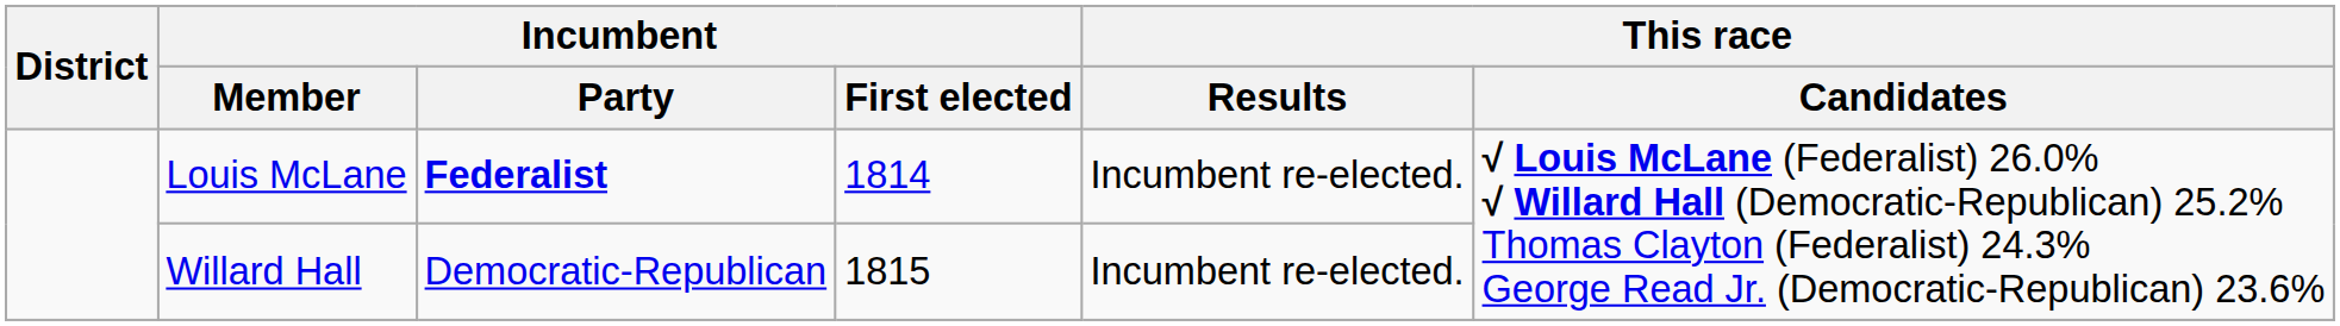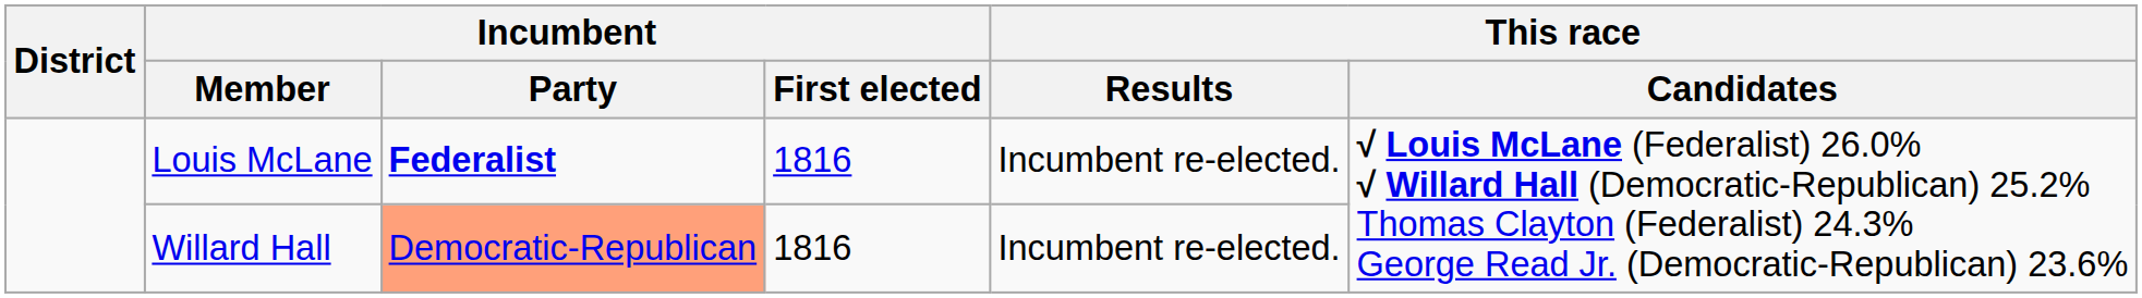 <table class=wikitable>
 <tr>
 <th rowspan=2>District</th>
 <th colspan=3>Incumbent</th>
 <th colspan=2>This race</th>
 </tr>
 <tr>
 <th>Member</th>
 <th>Party</th>
 <th>First elected</th>
 <th>Results</th>
 <th>Candidates</th>
 </tr>
 <tr>
 <td rowspan=2><br></td>
 <td><a href='#'>Louis McLane</a></td>
 <td><strong><a href='#'>Federalist</a></strong></td>
-<td><a href='#'>1814</a></td>
+<td><a href='#'>1816</a></td>
 <td>Incumbent re-elected.</td>
 <td rowspan=2 nowrap><strong>√ <a href='#'>Louis McLane</a></strong> (Federalist) 26.0%<br><strong>√ <a href='#'>Willard Hall</a></strong> (Democratic-Republican) 25.2%<br><a href='#'>Thomas Clayton</a> (Federalist) 24.3%<br><a href='#'>George Read Jr.</a> (Democratic-Republican) 23.6%</td>
 </tr>
 <tr>
 <td><a href='#'>Willard Hall</a></td>
-<td><a href='#'>Democratic-Republican</a></td>
-<td>1815</td>
+<td style="background: lightsalmon;"><a href='#'>Democratic-Republican</a></td>
+<td>1816</td>
 <td>Incumbent re-elected.</td>
 </tr>
 </table>
